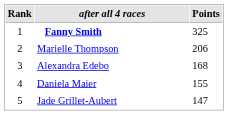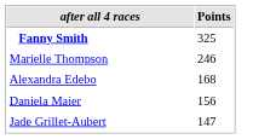 <table cellspacing="1" cellpadding="3" style="border:1px solid #aaa; font-size:86%;">
 <tr style="background:#e4e4e4;">
-<th style="border-bottom:1px solid #aaa; width:10px;">Rank</th>
 <th style="border-bottom:1px solid #aaa; width:200px;"><em>after all 4 races</em></th>
 <th style="border-bottom:1px solid #aaa; width:20px;">Points</th>
 </tr>
 <tr>
-<td align=center>1</td>
 <td><strong>   <a href='#'>Fanny Smith</a> </strong></td>
 <td>325</td>
 </tr>
 <tr>
-<td align=center>2</td>
 <td> <a href='#'>Marielle Thompson</a></td>
-<td>206</td>
+<td>246</td>
 </tr>
 <tr>
-<td align=center>3</td>
 <td> <a href='#'>Alexandra Edebo</a></td>
 <td>168</td>
 </tr>
 <tr>
-<td align=center>4</td>
 <td> <a href='#'>Daniela Maier</a></td>
-<td>155</td>
+<td>156</td>
 </tr>
 <tr>
-<td align=center>5</td>
 <td> <a href='#'>Jade Grillet-Aubert</a></td>
 <td>147</td>
 </tr>
 </table>
